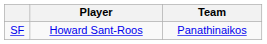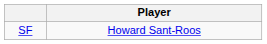 <table class="wikitable" style="text-align: center;" width="60%">
 <tr>
 <th style="text-align:center;"></th>
 <th style="text-align:center;">Player</th>
-<th style="text-align:center;">Team</th>
 </tr>
 <tr>
 <td style="text-align:center;"><a href='#'>SF</a></td>
 <td> <a href='#'>Howard Sant-Roos</a></td>
-<td><a href='#'>Panathinaikos</a></td>
 </tr>
 </table>
